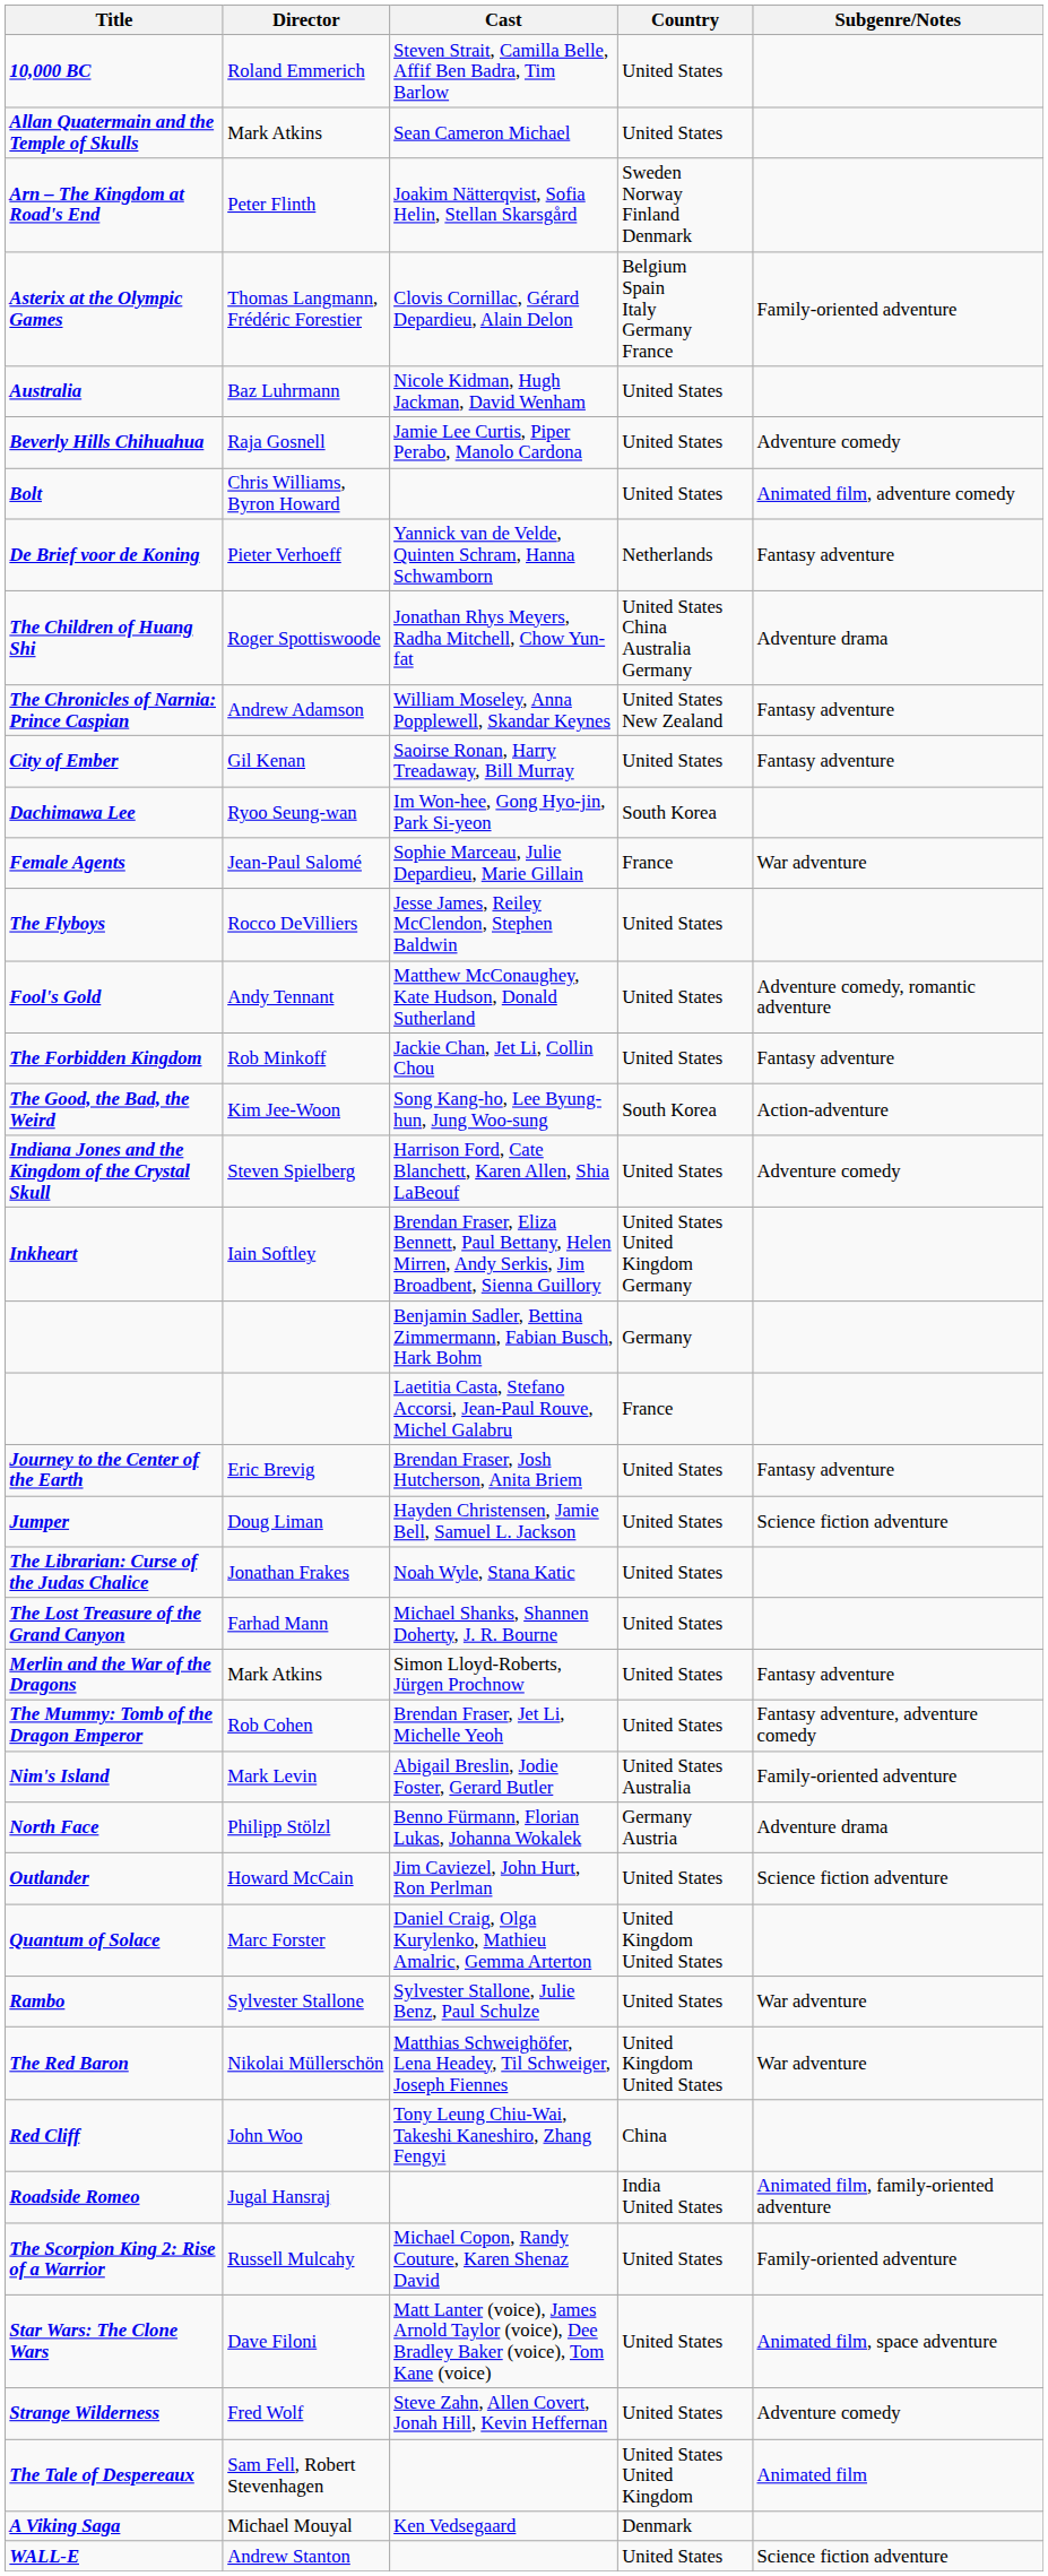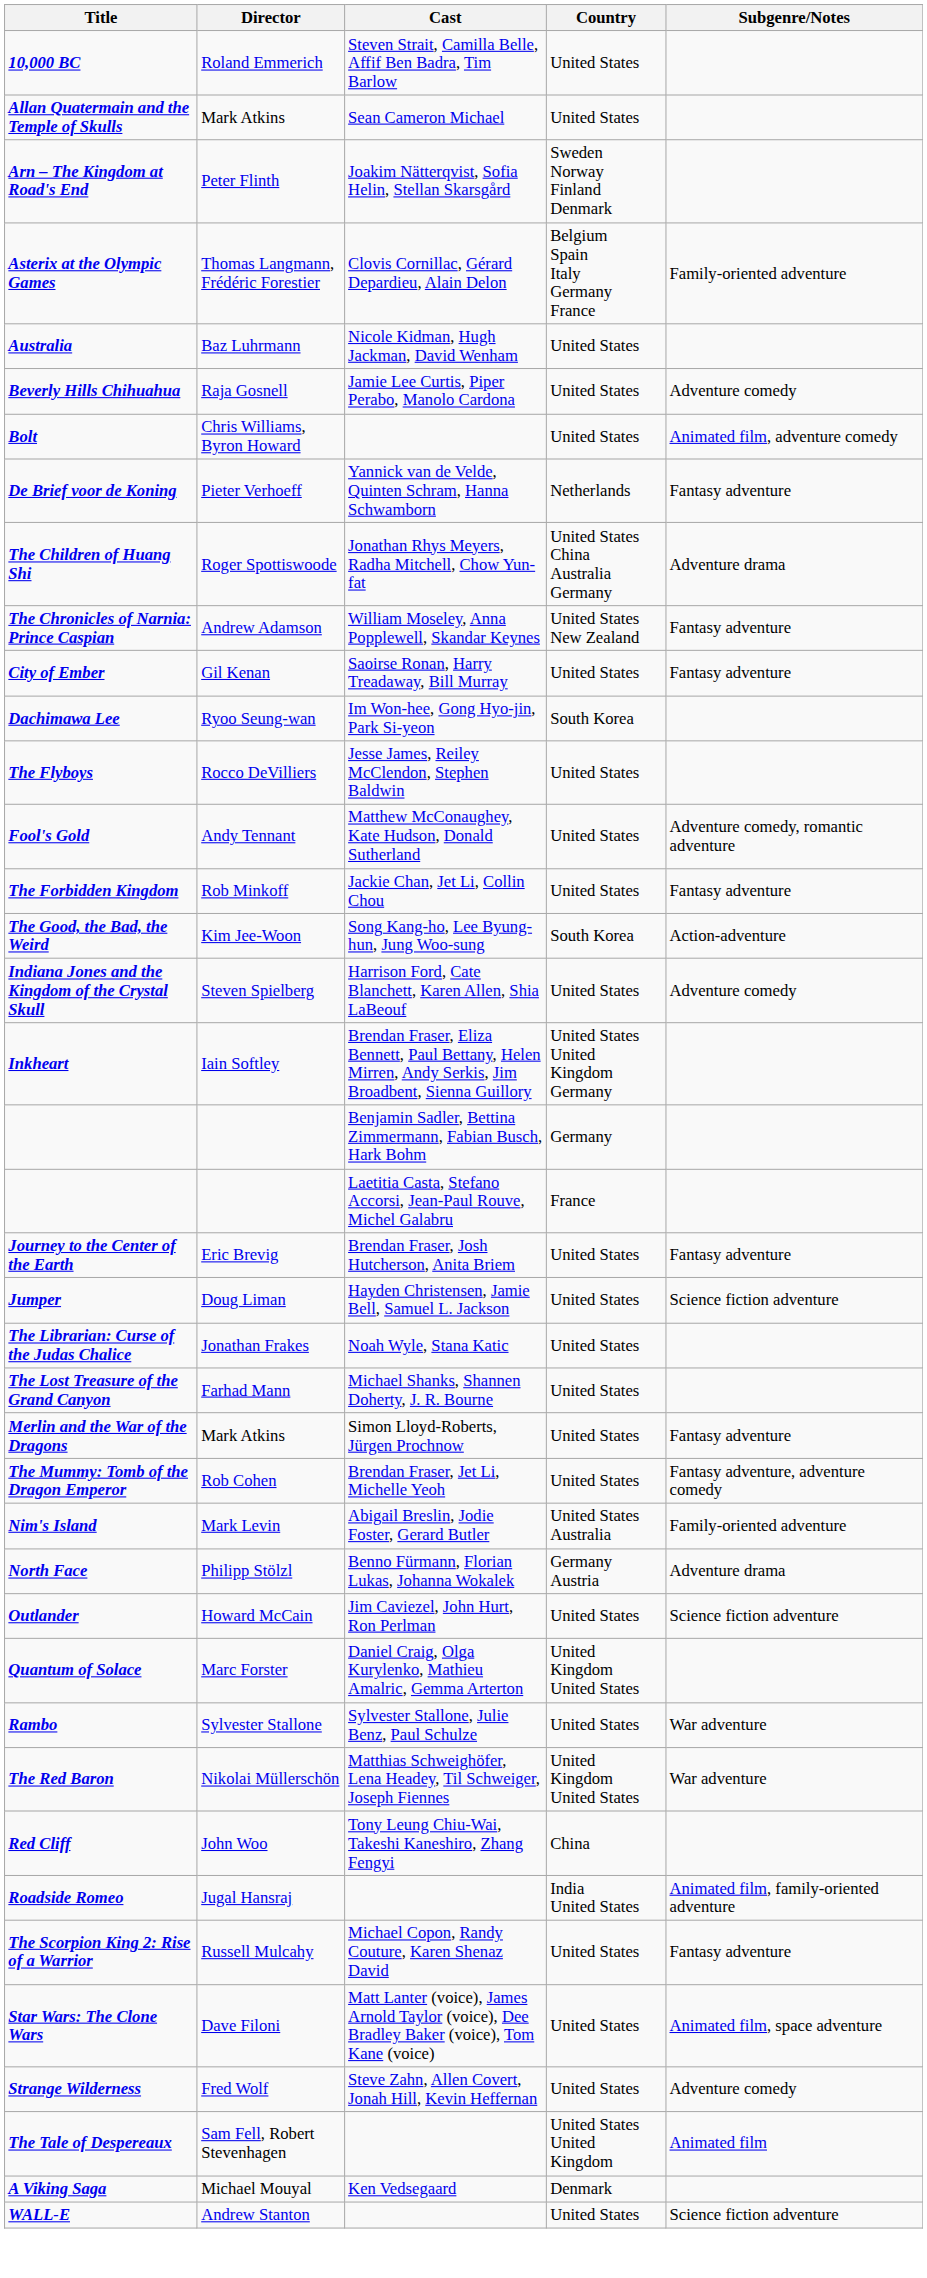 <table class="wikitable" style="width:100%;">
 <tr>
 <th style="width:21%;">Title</th>
 <th style="width:16%;">Director</th>
 <th style="width:22%;">Cast</th>
 <th style="width:13%;">Country</th>
 <th style="width:28%;">Subgenre/Notes</th>
 </tr>
 <tr>
 <td><strong><em><a href='#'>10,000 BC</a></em></strong></td>
 <td><a href='#'>Roland Emmerich</a></td>
 <td><a href='#'>Steven Strait</a>, <a href='#'>Camilla Belle</a>, <a href='#'>Affif Ben Badra</a>, <a href='#'>Tim Barlow</a></td>
 <td>United States</td>
 <td></td>
 </tr>
 <tr>
 <td><strong><em><a href='#'>Allan Quatermain and the Temple of Skulls</a></em></strong></td>
 <td>Mark Atkins</td>
 <td><a href='#'>Sean Cameron Michael</a></td>
 <td>United States</td>
 <td></td>
 </tr>
 <tr>
 <td><strong><em><a href='#'>Arn – The Kingdom at Road's End</a></em></strong></td>
 <td><a href='#'>Peter Flinth</a></td>
 <td><a href='#'>Joakim Nätterqvist</a>, <a href='#'>Sofia Helin</a>, <a href='#'>Stellan Skarsgård</a></td>
 <td>Sweden<br>Norway<br>Finland<br>Denmark</td>
 <td></td>
 </tr>
 <tr>
 <td><strong><em><a href='#'>Asterix at the Olympic Games</a></em></strong></td>
 <td><a href='#'>Thomas Langmann</a>, <a href='#'>Frédéric Forestier</a></td>
 <td><a href='#'>Clovis Cornillac</a>, <a href='#'>Gérard Depardieu</a>, <a href='#'>Alain Delon</a></td>
 <td>Belgium<br>Spain<br>Italy<br>Germany<br>France</td>
 <td>Family-oriented adventure</td>
 </tr>
 <tr>
 <td><strong><em><a href='#'>Australia</a></em></strong></td>
 <td><a href='#'>Baz Luhrmann</a></td>
 <td><a href='#'>Nicole Kidman</a>, <a href='#'>Hugh Jackman</a>, <a href='#'>David Wenham</a></td>
 <td>United States</td>
 <td></td>
 </tr>
 <tr>
 <td><strong><em><a href='#'>Beverly Hills Chihuahua</a></em></strong></td>
 <td><a href='#'>Raja Gosnell</a></td>
 <td><a href='#'>Jamie Lee Curtis</a>, <a href='#'>Piper Perabo</a>, <a href='#'>Manolo Cardona</a></td>
 <td>United States</td>
 <td>Adventure comedy</td>
 </tr>
 <tr>
 <td><strong><em><a href='#'>Bolt</a></em></strong></td>
 <td><a href='#'>Chris Williams</a>, <a href='#'>Byron Howard</a></td>
 <td></td>
 <td>United States</td>
 <td><a href='#'>Animated film</a>, adventure comedy</td>
 </tr>
 <tr>
 <td><strong><em><a href='#'>De Brief voor de Koning</a></em></strong></td>
 <td><a href='#'>Pieter Verhoeff</a></td>
 <td><a href='#'>Yannick van de Velde</a>, <a href='#'>Quinten Schram</a>, <a href='#'>Hanna Schwamborn</a></td>
 <td>Netherlands</td>
 <td>Fantasy adventure</td>
 </tr>
 <tr>
 <td><strong><em><a href='#'>The Children of Huang Shi</a></em></strong></td>
 <td><a href='#'>Roger Spottiswoode</a></td>
 <td><a href='#'>Jonathan Rhys Meyers</a>, <a href='#'>Radha Mitchell</a>, <a href='#'>Chow Yun-fat</a></td>
 <td>United States<br>China<br>Australia<br>Germany</td>
 <td>Adventure drama</td>
 </tr>
 <tr>
 <td><strong><em><a href='#'>The Chronicles of Narnia: Prince Caspian</a></em></strong></td>
 <td><a href='#'>Andrew Adamson</a></td>
 <td><a href='#'>William Moseley</a>, <a href='#'>Anna Popplewell</a>, <a href='#'>Skandar Keynes</a></td>
 <td>United States<br>New Zealand</td>
 <td>Fantasy adventure</td>
 </tr>
 <tr>
 <td><strong><em><a href='#'>City of Ember</a></em></strong></td>
 <td><a href='#'>Gil Kenan</a></td>
 <td><a href='#'>Saoirse Ronan</a>, <a href='#'>Harry Treadaway</a>, <a href='#'>Bill Murray</a></td>
 <td>United States</td>
 <td>Fantasy adventure</td>
 </tr>
 <tr>
 <td><strong><em><a href='#'>Dachimawa Lee</a></em></strong></td>
 <td><a href='#'>Ryoo Seung-wan</a></td>
 <td><a href='#'>Im Won-hee</a>, <a href='#'>Gong Hyo-jin</a>, <a href='#'>Park Si-yeon</a></td>
 <td>South Korea</td>
 <td></td>
-</tr>
-<tr>
-<td><strong><em><a href='#'>Female Agents</a></em></strong></td>
-<td><a href='#'>Jean-Paul Salomé</a></td>
-<td><a href='#'>Sophie Marceau</a>, <a href='#'>Julie Depardieu</a>, <a href='#'>Marie Gillain</a></td>
-<td>France</td>
-<td>War adventure</td>
 </tr>
 <tr>
 <td><strong><em><a href='#'>The Flyboys</a></em></strong></td>
 <td><a href='#'>Rocco DeVilliers</a></td>
 <td><a href='#'>Jesse James</a>, <a href='#'>Reiley McClendon</a>, <a href='#'>Stephen Baldwin</a></td>
 <td>United States</td>
 <td></td>
 </tr>
 <tr>
 <td><strong><em><a href='#'>Fool's Gold</a></em></strong></td>
 <td><a href='#'>Andy Tennant</a></td>
 <td><a href='#'>Matthew McConaughey</a>, <a href='#'>Kate Hudson</a>, <a href='#'>Donald Sutherland</a></td>
 <td>United States</td>
 <td>Adventure comedy, romantic adventure</td>
 </tr>
 <tr>
 <td><strong><em><a href='#'>The Forbidden Kingdom</a></em></strong></td>
 <td><a href='#'>Rob Minkoff</a></td>
 <td><a href='#'>Jackie Chan</a>, <a href='#'>Jet Li</a>, <a href='#'>Collin Chou</a></td>
 <td>United States</td>
 <td>Fantasy adventure</td>
 </tr>
 <tr>
 <td><strong><em><a href='#'>The Good, the Bad, the Weird</a></em></strong></td>
 <td><a href='#'>Kim Jee-Woon</a></td>
 <td><a href='#'>Song Kang-ho</a>, <a href='#'>Lee Byung-hun</a>, <a href='#'>Jung Woo-sung</a></td>
 <td>South Korea</td>
 <td>Action-adventure</td>
 </tr>
 <tr>
 <td><strong><em><a href='#'>Indiana Jones and the Kingdom of the Crystal Skull</a></em></strong></td>
 <td><a href='#'>Steven Spielberg</a></td>
 <td><a href='#'>Harrison Ford</a>, <a href='#'>Cate Blanchett</a>, <a href='#'>Karen Allen</a>, <a href='#'>Shia LaBeouf</a></td>
 <td>United States</td>
 <td>Adventure comedy</td>
 </tr>
 <tr>
 <td><strong><em><a href='#'>Inkheart</a></em></strong></td>
 <td><a href='#'>Iain Softley</a></td>
 <td><a href='#'>Brendan Fraser</a>, <a href='#'>Eliza Bennett</a>, <a href='#'>Paul Bettany</a>, <a href='#'>Helen Mirren</a>, <a href='#'>Andy Serkis</a>, <a href='#'>Jim Broadbent</a>, <a href='#'>Sienna Guillory</a></td>
 <td>United States<br>United Kingdom<br>Germany</td>
 <td></td>
 </tr>
 <tr>
 <td><strong><em></em></strong></td>
 <td></td>
 <td><a href='#'>Benjamin Sadler</a>, <a href='#'>Bettina Zimmermann</a>, <a href='#'>Fabian Busch</a>, <a href='#'>Hark Bohm</a></td>
 <td>Germany</td>
 <td></td>
 </tr>
 <tr>
 <td><strong><em></em></strong></td>
 <td></td>
 <td><a href='#'>Laetitia Casta</a>, <a href='#'>Stefano Accorsi</a>, <a href='#'>Jean-Paul Rouve</a>, <a href='#'>Michel Galabru</a></td>
 <td>France</td>
 <td></td>
 </tr>
 <tr>
 <td><strong><em><a href='#'>Journey to the Center of the Earth</a></em></strong></td>
 <td><a href='#'>Eric Brevig</a></td>
 <td><a href='#'>Brendan Fraser</a>, <a href='#'>Josh Hutcherson</a>, <a href='#'>Anita Briem</a></td>
 <td>United States</td>
 <td>Fantasy adventure</td>
 </tr>
 <tr>
 <td><strong><em><a href='#'>Jumper</a></em></strong></td>
 <td><a href='#'>Doug Liman</a></td>
 <td><a href='#'>Hayden Christensen</a>, <a href='#'>Jamie Bell</a>, <a href='#'>Samuel L. Jackson</a></td>
 <td>United States</td>
 <td>Science fiction adventure</td>
 </tr>
 <tr>
 <td><strong><em><a href='#'>The Librarian: Curse of the Judas Chalice</a></em></strong></td>
 <td><a href='#'>Jonathan Frakes</a></td>
 <td><a href='#'>Noah Wyle</a>, <a href='#'>Stana Katic</a></td>
 <td>United States</td>
 <td></td>
 </tr>
 <tr>
 <td><strong><em><a href='#'>The Lost Treasure of the Grand Canyon</a></em></strong></td>
 <td><a href='#'>Farhad Mann</a></td>
 <td><a href='#'>Michael Shanks</a>, <a href='#'>Shannen Doherty</a>, <a href='#'>J. R. Bourne</a></td>
 <td>United States</td>
 <td></td>
 </tr>
 <tr>
 <td><strong><em><a href='#'>Merlin and the War of the Dragons</a></em></strong></td>
 <td>Mark Atkins</td>
 <td>Simon Lloyd-Roberts, <a href='#'>Jürgen Prochnow</a></td>
 <td>United States</td>
 <td>Fantasy adventure</td>
 </tr>
 <tr>
 <td><strong><em><a href='#'>The Mummy: Tomb of the Dragon Emperor</a></em></strong></td>
 <td><a href='#'>Rob Cohen</a></td>
 <td><a href='#'>Brendan Fraser</a>, <a href='#'>Jet Li</a>, <a href='#'>Michelle Yeoh</a></td>
 <td>United States</td>
 <td>Fantasy adventure, adventure comedy</td>
 </tr>
 <tr>
 <td><strong><em><a href='#'>Nim's Island</a></em></strong></td>
 <td><a href='#'>Mark Levin</a></td>
 <td><a href='#'>Abigail Breslin</a>, <a href='#'>Jodie Foster</a>, <a href='#'>Gerard Butler</a></td>
 <td>United States<br>Australia</td>
 <td>Family-oriented adventure</td>
 </tr>
 <tr>
 <td><strong><em><a href='#'>North Face</a></em></strong></td>
 <td><a href='#'>Philipp Stölzl</a></td>
 <td><a href='#'>Benno Fürmann</a>, <a href='#'>Florian Lukas</a>, <a href='#'>Johanna Wokalek</a></td>
 <td>Germany<br>Austria</td>
 <td>Adventure drama</td>
 </tr>
 <tr>
 <td><strong><em><a href='#'>Outlander</a></em></strong></td>
 <td><a href='#'>Howard McCain</a></td>
 <td><a href='#'>Jim Caviezel</a>, <a href='#'>John Hurt</a>, <a href='#'>Ron Perlman</a></td>
 <td>United States</td>
 <td>Science fiction adventure</td>
 </tr>
 <tr>
 <td><strong><em><a href='#'>Quantum of Solace</a></em></strong></td>
 <td><a href='#'>Marc Forster</a></td>
 <td><a href='#'>Daniel Craig</a>, <a href='#'>Olga Kurylenko</a>, <a href='#'>Mathieu Amalric</a>, <a href='#'>Gemma Arterton</a></td>
 <td>United Kingdom<br>United States</td>
 <td></td>
 </tr>
 <tr>
 <td><strong><em><a href='#'>Rambo</a></em></strong></td>
 <td><a href='#'>Sylvester Stallone</a></td>
 <td><a href='#'>Sylvester Stallone</a>, <a href='#'>Julie Benz</a>, <a href='#'>Paul Schulze</a></td>
 <td>United States</td>
 <td>War adventure</td>
 </tr>
 <tr>
 <td><strong><em><a href='#'>The Red Baron</a></em></strong></td>
 <td><a href='#'>Nikolai Müllerschön</a></td>
 <td><a href='#'>Matthias Schweighöfer</a>, <a href='#'>Lena Headey</a>, <a href='#'>Til Schweiger</a>, <a href='#'>Joseph Fiennes</a></td>
 <td>United Kingdom<br>United States</td>
 <td>War adventure</td>
 </tr>
 <tr>
 <td><strong><em><a href='#'>Red Cliff</a></em></strong></td>
 <td><a href='#'>John Woo</a></td>
 <td><a href='#'>Tony Leung Chiu-Wai</a>, <a href='#'>Takeshi Kaneshiro</a>, <a href='#'>Zhang Fengyi</a></td>
 <td>China</td>
 <td></td>
 </tr>
 <tr>
 <td><strong><em><a href='#'>Roadside Romeo</a></em></strong></td>
 <td><a href='#'>Jugal Hansraj</a></td>
 <td></td>
 <td>India<br>United States</td>
 <td><a href='#'>Animated film</a>, family-oriented adventure</td>
 </tr>
 <tr>
 <td><strong><em><a href='#'>The Scorpion King 2: Rise of a Warrior</a></em></strong></td>
 <td><a href='#'>Russell Mulcahy</a></td>
 <td><a href='#'>Michael Copon</a>, <a href='#'>Randy Couture</a>, <a href='#'>Karen Shenaz David</a></td>
 <td>United States</td>
-<td>Family-oriented adventure</td>
+<td>Fantasy adventure</td>
 </tr>
 <tr>
 <td><strong><em><a href='#'>Star Wars: The Clone Wars</a></em></strong></td>
 <td><a href='#'>Dave Filoni</a></td>
 <td><a href='#'>Matt Lanter</a> (voice), <a href='#'>James Arnold Taylor</a> (voice), <a href='#'>Dee Bradley Baker</a> (voice), <a href='#'>Tom Kane</a> (voice)</td>
 <td>United States</td>
 <td><a href='#'>Animated film</a>, space adventure</td>
 </tr>
 <tr>
 <td><strong><em><a href='#'>Strange Wilderness</a></em></strong></td>
 <td><a href='#'>Fred Wolf</a></td>
 <td><a href='#'>Steve Zahn</a>, <a href='#'>Allen Covert</a>, <a href='#'>Jonah Hill</a>, <a href='#'>Kevin Heffernan</a></td>
 <td>United States</td>
 <td>Adventure comedy</td>
 </tr>
 <tr>
 <td><strong><em><a href='#'>The Tale of Despereaux</a></em></strong></td>
 <td><a href='#'>Sam Fell</a>, Robert Stevenhagen</td>
 <td></td>
 <td>United States<br>United Kingdom</td>
 <td><a href='#'>Animated film</a></td>
 </tr>
 <tr>
 <td><strong><em><a href='#'>A Viking Saga</a></em></strong></td>
 <td>Michael Mouyal</td>
 <td><a href='#'>Ken Vedsegaard</a></td>
 <td>Denmark</td>
 <td></td>
 </tr>
 <tr>
 <td><strong><em><a href='#'>WALL-E</a></em></strong></td>
 <td><a href='#'>Andrew Stanton</a></td>
 <td></td>
 <td>United States</td>
 <td>Science fiction adventure</td>
 </tr>
 </table>
